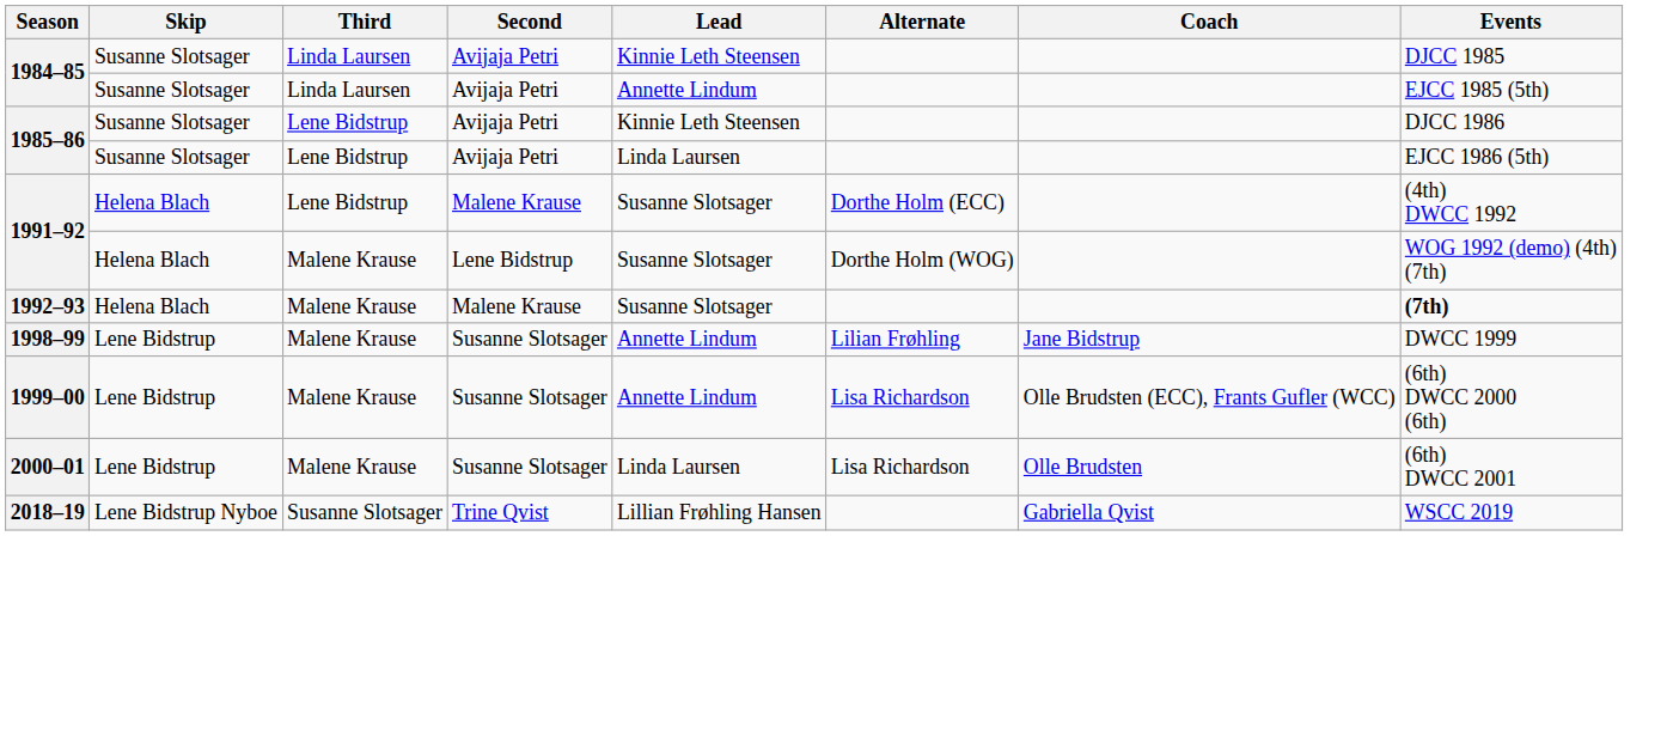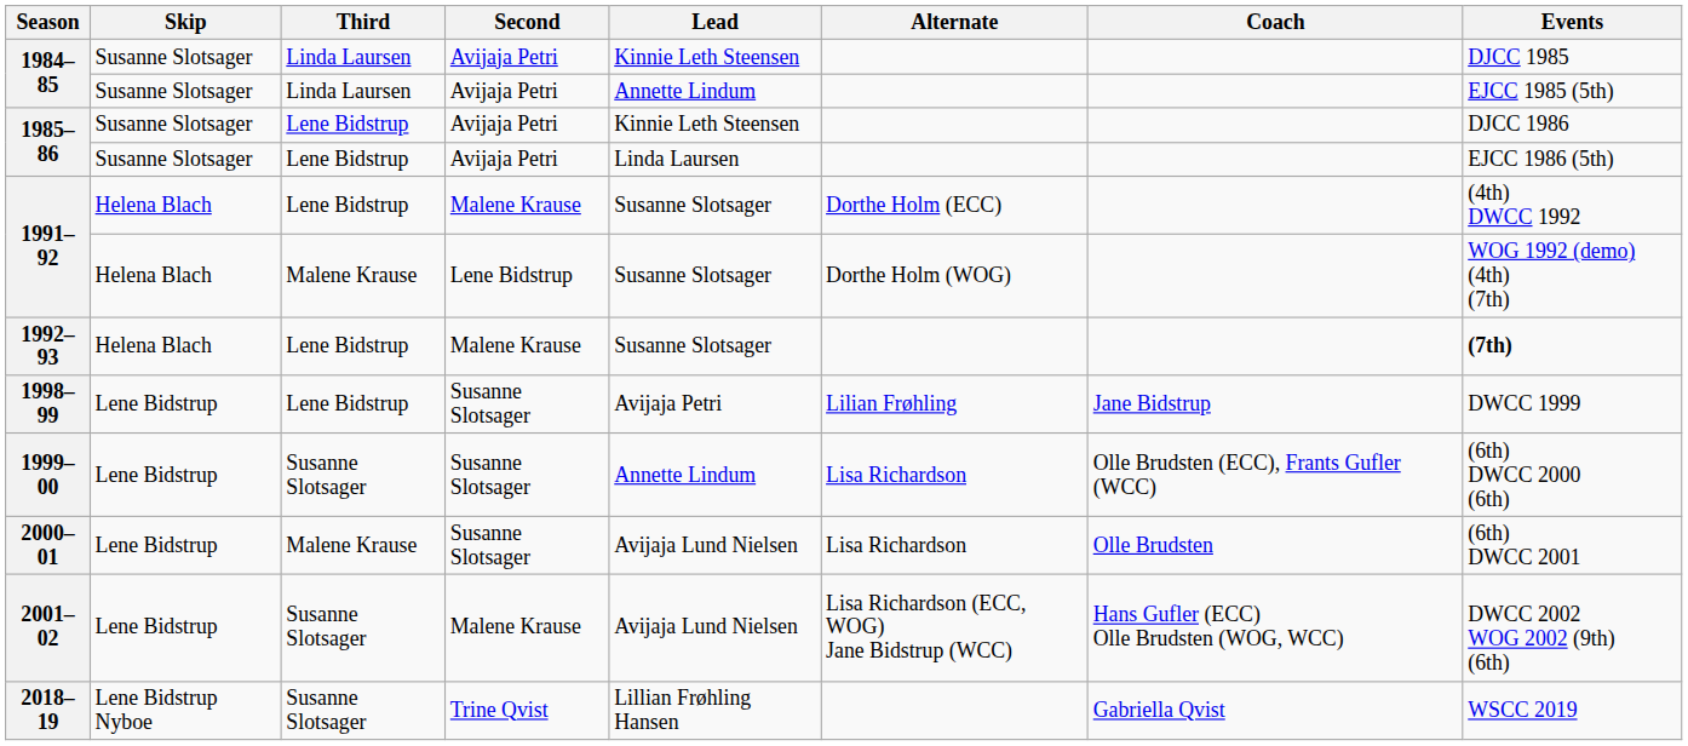 <table class="wikitable">
 <tr>
 <th scope="col">Season</th>
 <th scope="col">Skip</th>
 <th scope="col">Third</th>
 <th scope="col">Second</th>
 <th scope="col">Lead</th>
 <th scope="col">Alternate</th>
 <th scope="col">Coach</th>
 <th scope="col">Events</th>
 </tr>
 <tr>
 <th scope="row" rowspan=2>1984–85</th>
 <td>Susanne Slotsager</td>
 <td><a href='#'>Linda Laursen</a></td>
 <td><a href='#'>Avijaja Petri</a></td>
 <td><a href='#'>Kinnie Leth Steensen</a></td>
 <td></td>
 <td></td>
 <td><a href='#'>DJCC</a> 1985 </td>
 </tr>
 <tr>
 <td>Susanne Slotsager</td>
 <td>Linda Laursen</td>
 <td>Avijaja Petri</td>
 <td><a href='#'>Annette Lindum</a></td>
 <td></td>
 <td></td>
 <td><a href='#'>EJCC</a> 1985 (5th)</td>
 </tr>
 <tr>
 <th scope="row" rowspan=2>1985–86</th>
 <td>Susanne Slotsager</td>
 <td><a href='#'>Lene Bidstrup</a></td>
 <td>Avijaja Petri</td>
 <td>Kinnie Leth Steensen</td>
 <td></td>
 <td></td>
 <td>DJCC 1986 </td>
 </tr>
 <tr>
 <td>Susanne Slotsager</td>
 <td>Lene Bidstrup</td>
 <td>Avijaja Petri</td>
 <td>Linda Laursen</td>
 <td></td>
 <td></td>
 <td>EJCC 1986 (5th)</td>
 </tr>
 <tr>
 <th scope="row" rowspan=2>1991–92</th>
 <td><a href='#'>Helena Blach</a></td>
 <td>Lene Bidstrup</td>
 <td><a href='#'>Malene Krause</a></td>
 <td>Susanne Slotsager</td>
 <td><a href='#'>Dorthe Holm</a> (ECC)</td>
 <td></td>
 <td> (4th)<br><a href='#'>DWCC</a> 1992 </td>
 </tr>
 <tr>
 <td>Helena Blach</td>
 <td>Malene Krause</td>
 <td>Lene Bidstrup</td>
 <td>Susanne Slotsager</td>
 <td>Dorthe Holm (WOG)</td>
 <td></td>
 <td><a href='#'>WOG 1992 (demo)</a> (4th)<br> (7th)</td>
 </tr>
 <tr>
 <th scope="row">1992–93</th>
 <td>Helena Blach</td>
-<td>Malene Krause</td>
+<td>Lene Bidstrup</td>
 <td>Malene Krause</td>
 <td>Susanne Slotsager</td>
 <td></td>
 <td></td>
 <td><strong> (7th)</strong></td>
 </tr>
 <tr>
 <th scope="row">1998–99</th>
 <td>Lene Bidstrup</td>
-<td>Malene Krause</td>
+<td>Lene Bidstrup</td>
 <td>Susanne Slotsager</td>
-<td><a href='#'>Annette Lindum</a></td>
+<td>Avijaja Petri</td>
 <td><a href='#'>Lilian Frøhling</a></td>
 <td><a href='#'>Jane Bidstrup</a></td>
 <td>DWCC 1999 <br> </td>
 </tr>
 <tr>
 <th scope="row">1999–00</th>
 <td>Lene Bidstrup</td>
-<td>Malene Krause</td>
+<td>Susanne Slotsager</td>
 <td>Susanne Slotsager</td>
 <td><a href='#'>Annette Lindum</a></td>
 <td><a href='#'>Lisa Richardson</a></td>
 <td>Olle Brudsten (ECC), <a href='#'>Frants Gufler</a> (WCC)</td>
 <td> (6th)<br>DWCC 2000 <br> (6th)</td>
 </tr>
 <tr>
 <th scope="row">2000–01</th>
 <td>Lene Bidstrup</td>
 <td>Malene Krause</td>
 <td>Susanne Slotsager</td>
-<td>Linda Laursen</td>
+<td>Avijaja Lund Nielsen</td>
 <td>Lisa Richardson</td>
 <td><a href='#'>Olle Brudsten</a></td>
 <td> (6th)<br>DWCC 2001 <br> </td>
+</tr>
+<tr>
+<th scope="row">2001–02</th>
+<td>Lene Bidstrup</td>
+<td>Susanne Slotsager</td>
+<td>Malene Krause</td>
+<td>Avijaja Lund Nielsen</td>
+<td>Lisa Richardson (ECC, WOG)<br>Jane Bidstrup (WCC)</td>
+<td><a href='#'>Hans Gufler</a> (ECC)<br>Olle Brudsten (WOG, WCC)</td>
+<td> <br>DWCC 2002 <br><a href='#'>WOG 2002</a> (9th)<br> (6th)</td>
 </tr>
 <tr>
 <th scope="row">2018–19</th>
 <td>Lene Bidstrup Nyboe</td>
 <td>Susanne Slotsager</td>
 <td><a href='#'>Trine Qvist</a></td>
 <td>Lillian Frøhling Hansen</td>
 <td></td>
 <td><a href='#'>Gabriella Qvist</a></td>
 <td><a href='#'>WSCC 2019</a> </td>
 </tr>
 </table>
